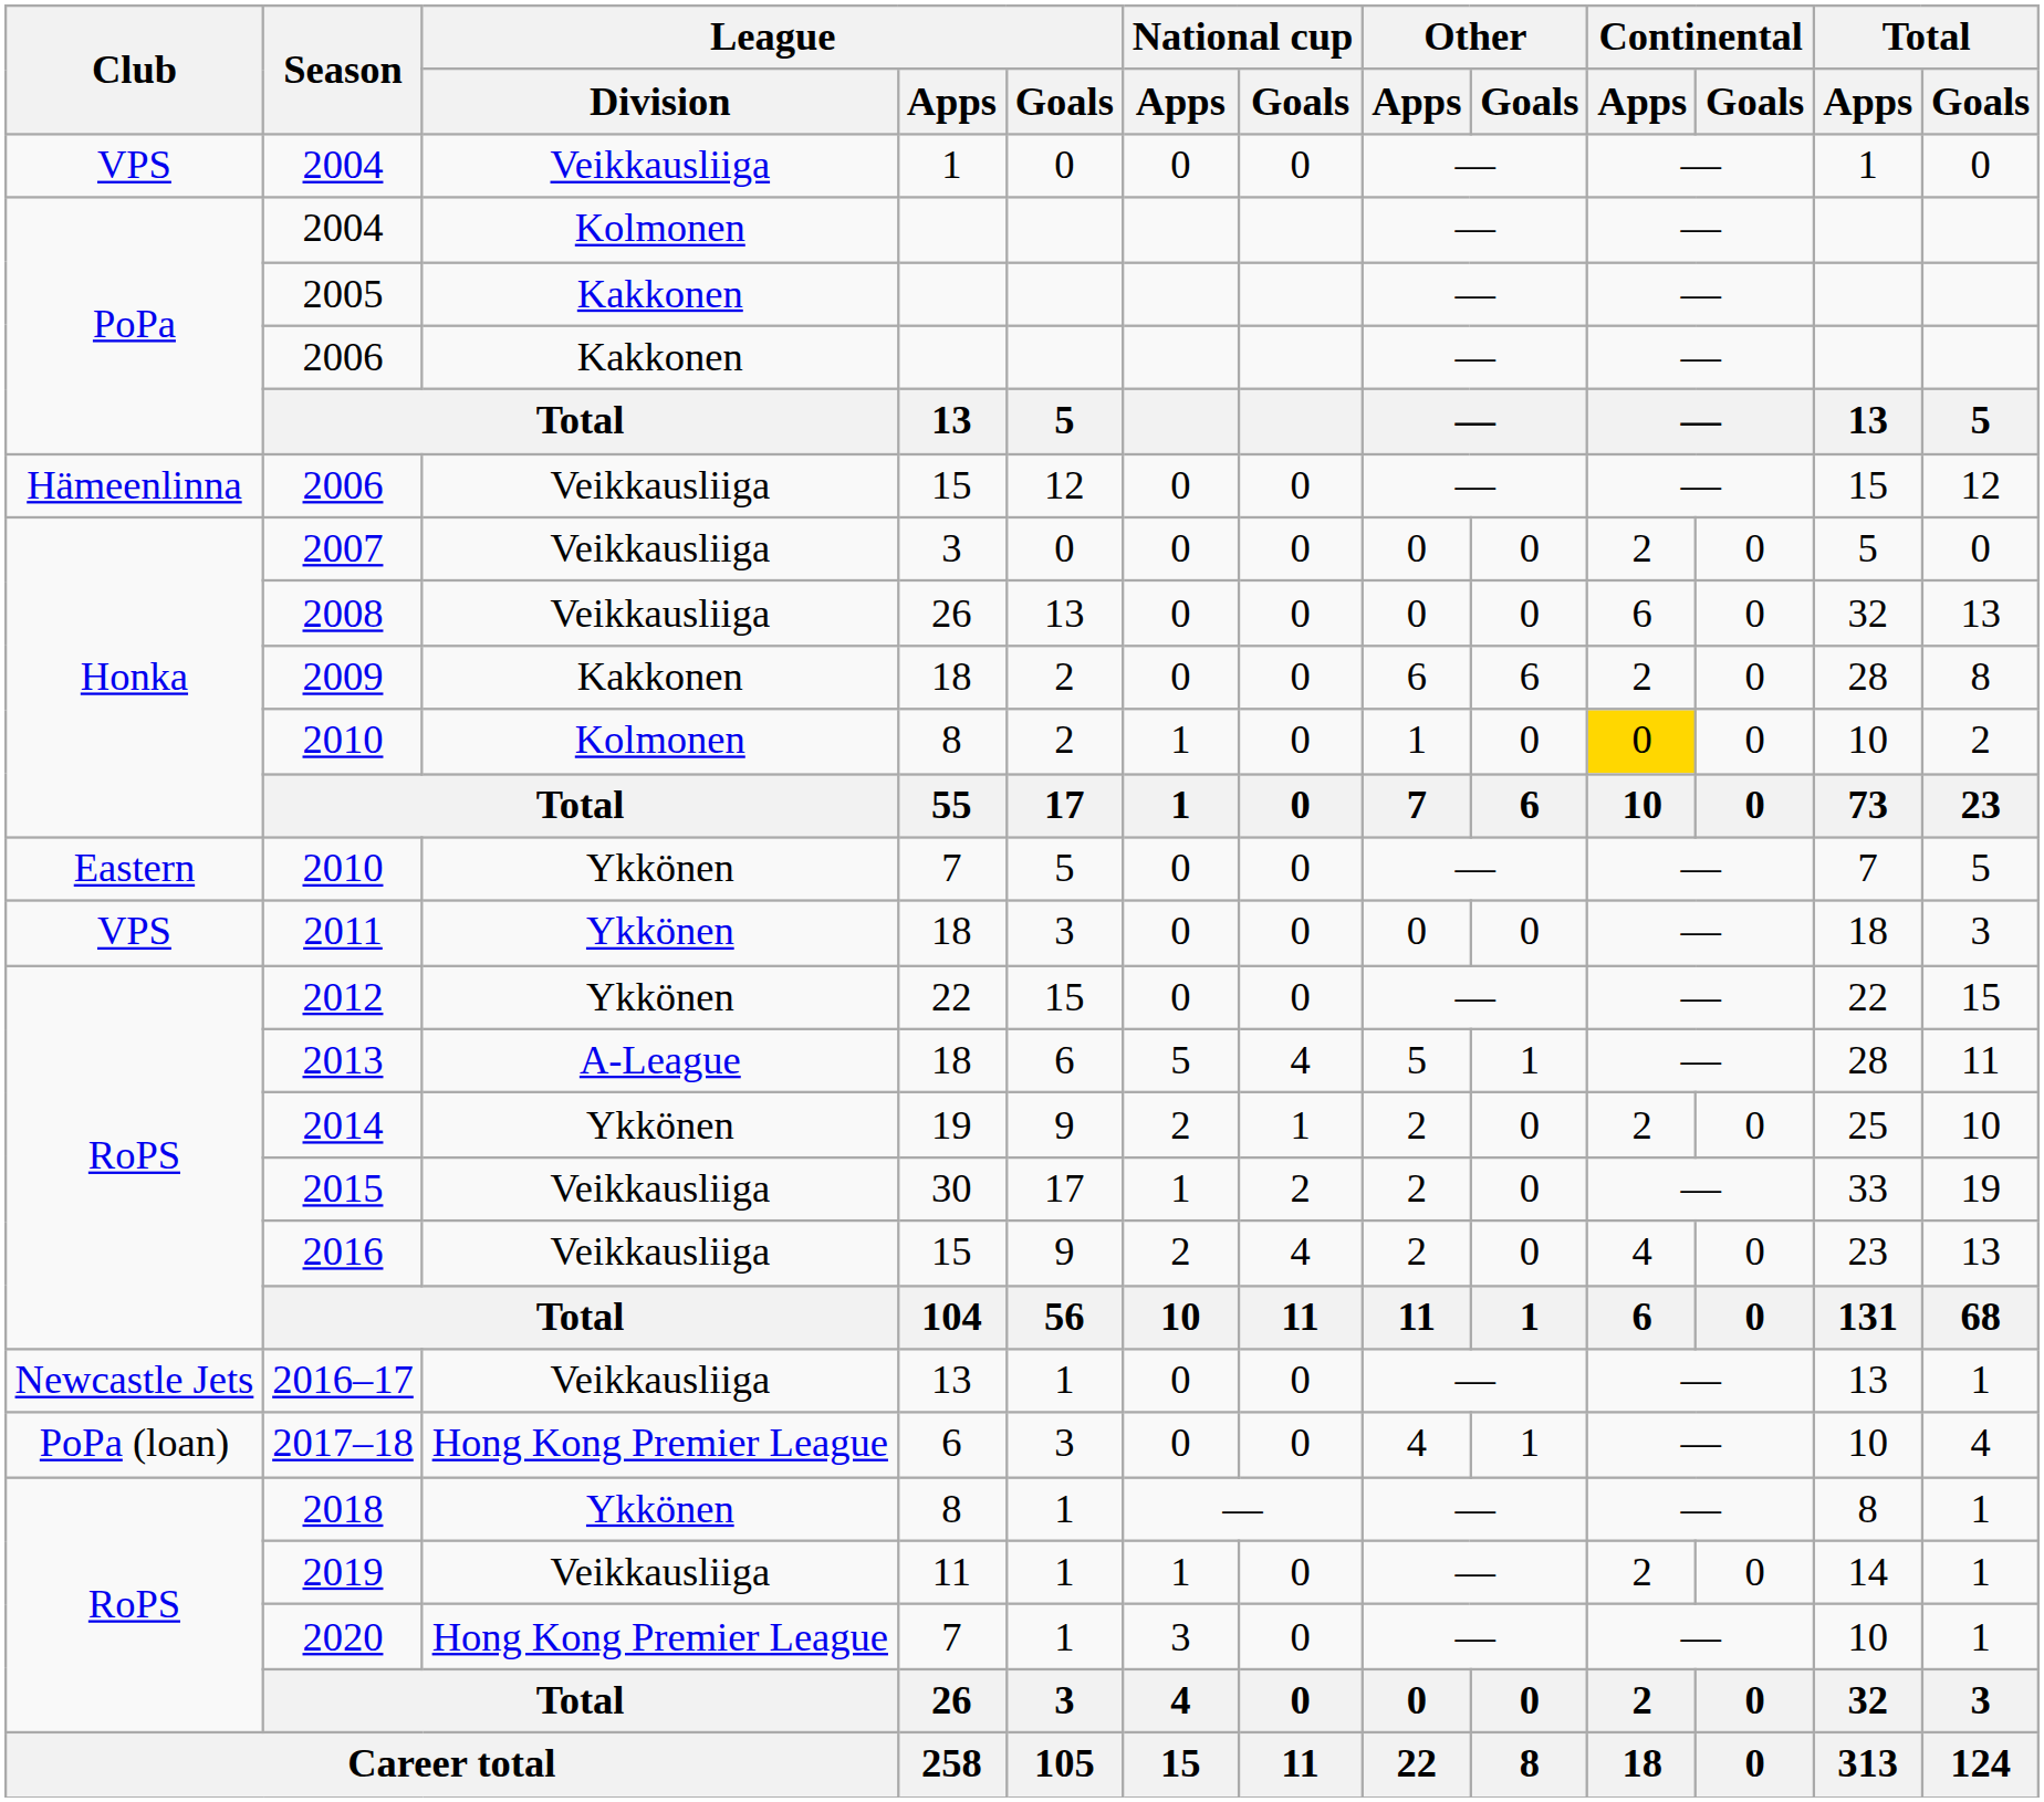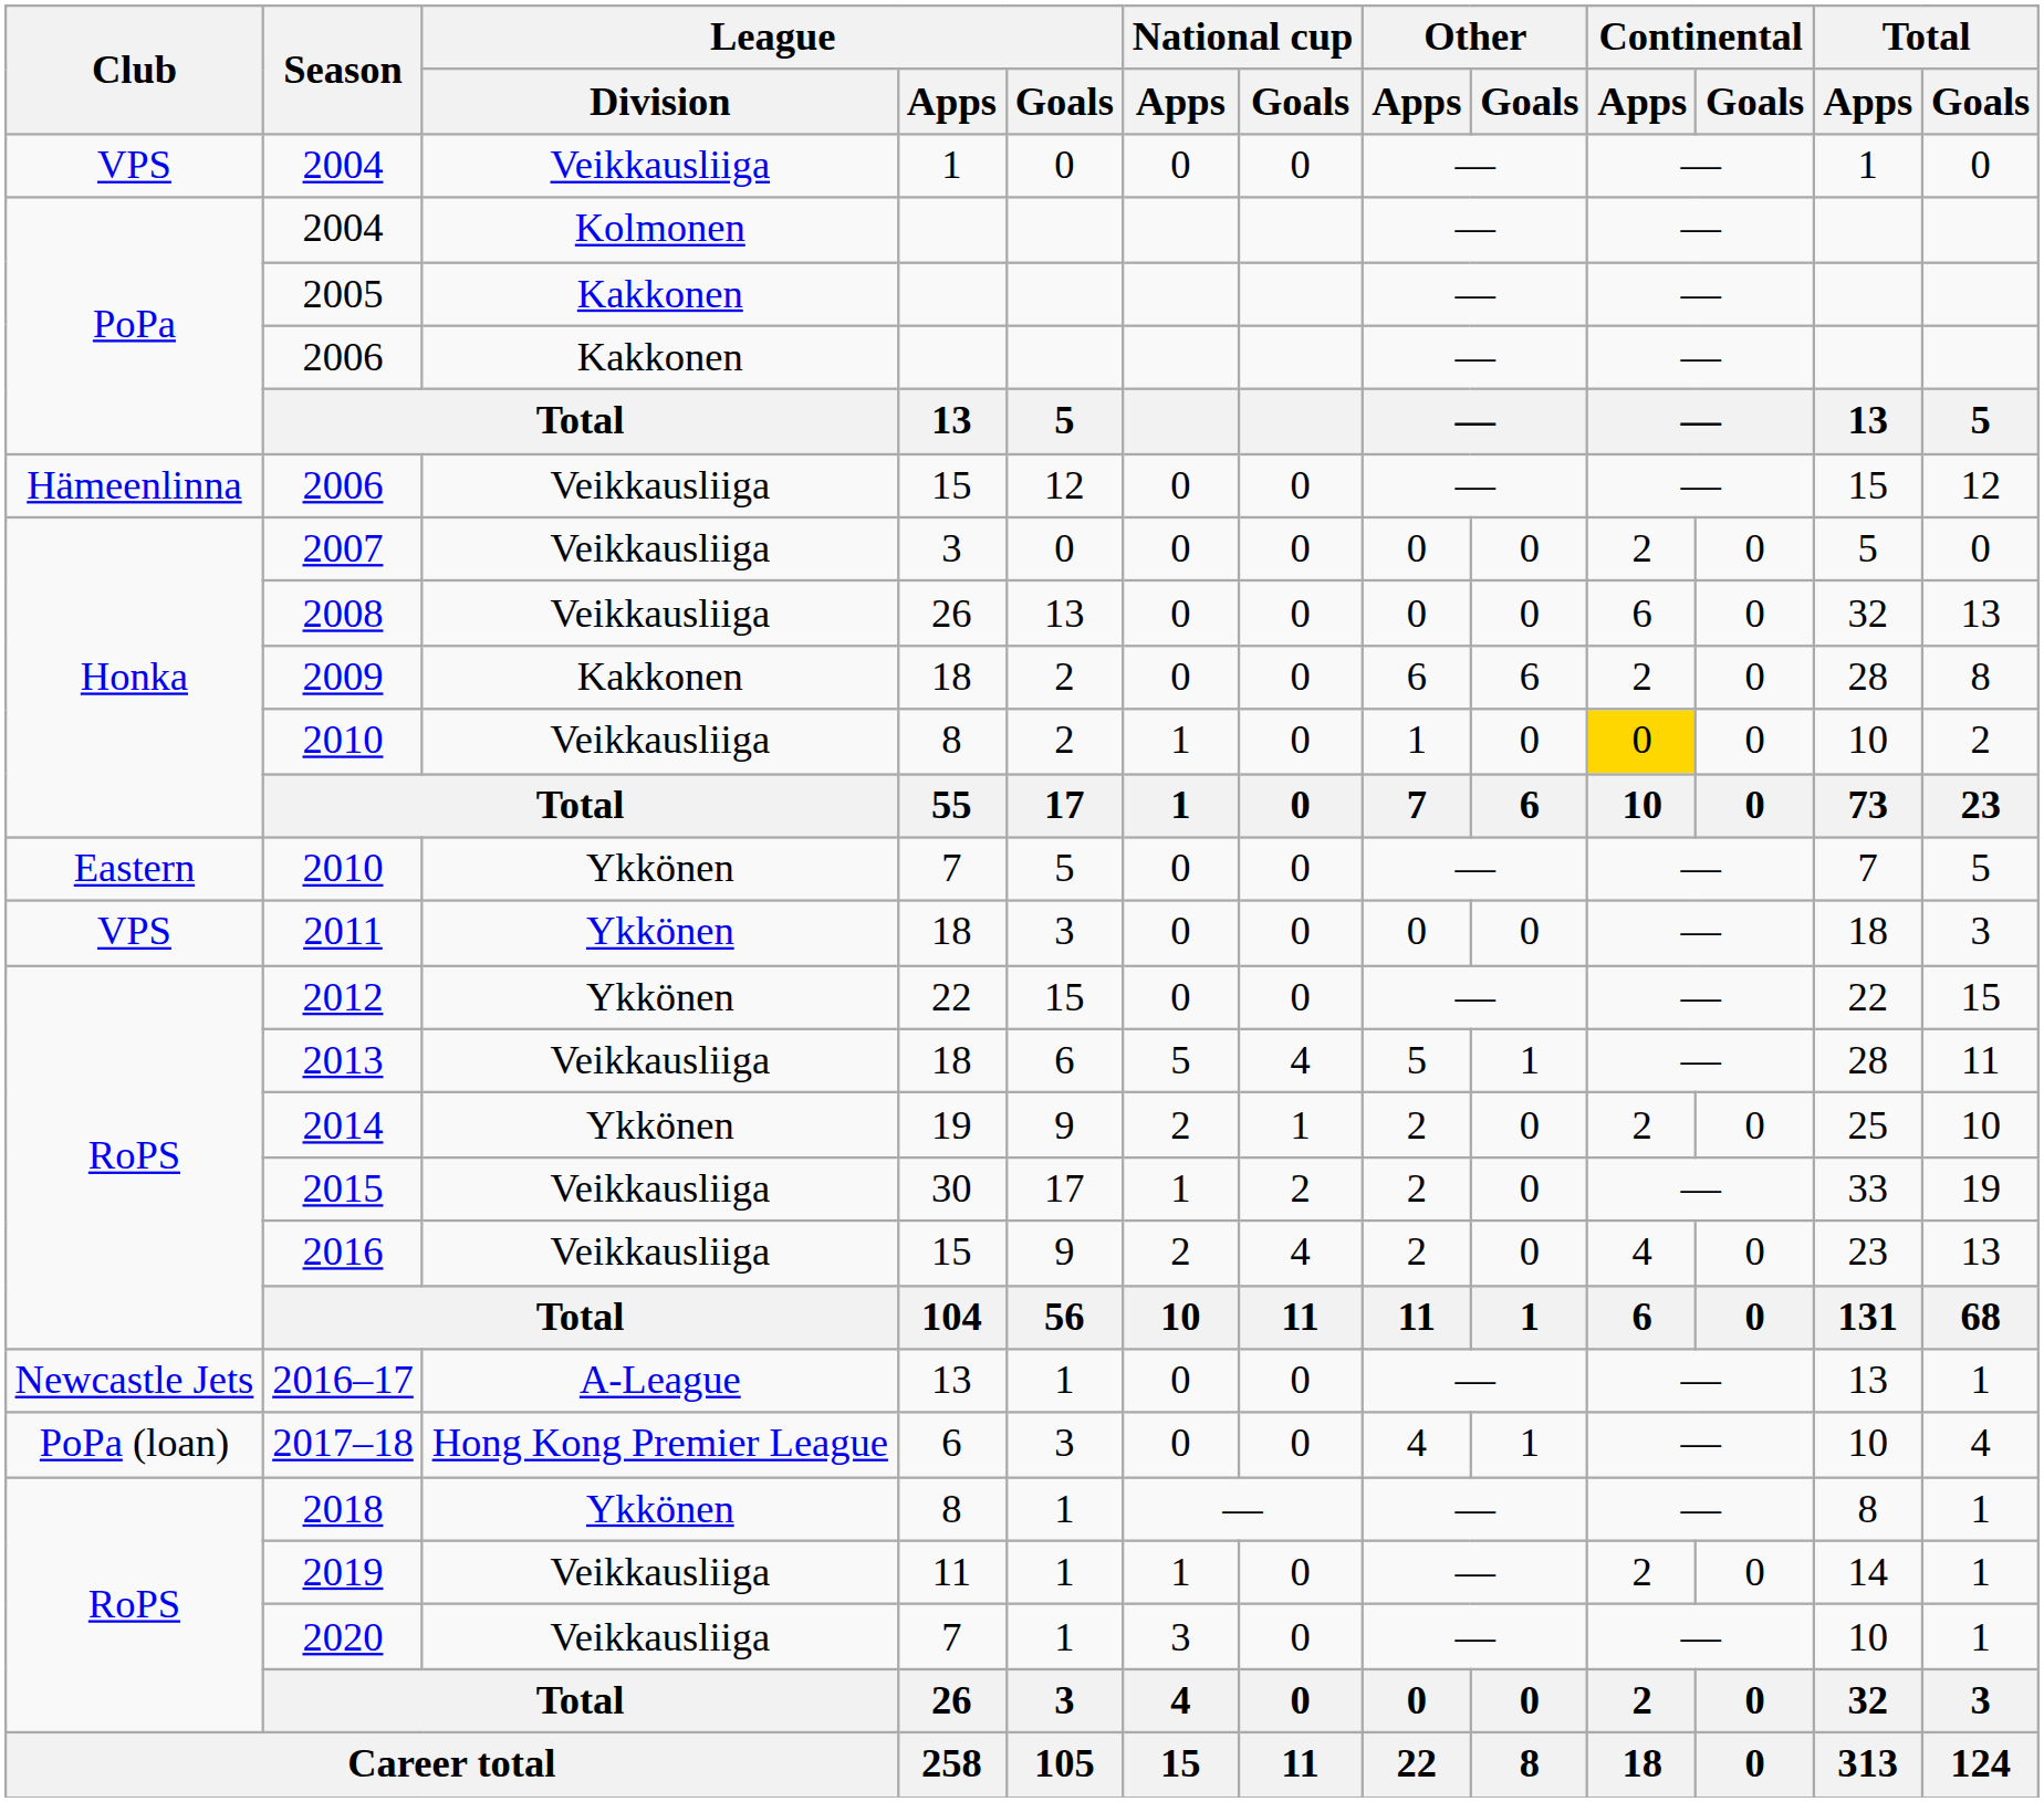 <table class="wikitable" style="text-align:center">
 <tr>
 <th rowspan="2">Club</th>
 <th rowspan="2">Season</th>
 <th colspan="3">League</th>
 <th colspan="2">National cup</th>
 <th colspan="2">Other</th>
 <th colspan="2">Continental</th>
 <th colspan="2">Total</th>
 </tr>
 <tr>
 <th>Division</th>
 <th>Apps</th>
 <th>Goals</th>
 <th>Apps</th>
 <th>Goals</th>
 <th>Apps</th>
 <th>Goals</th>
 <th>Apps</th>
 <th>Goals</th>
 <th>Apps</th>
 <th>Goals</th>
 </tr>
 <tr>
 <td><a href='#'>VPS</a></td>
 <td><a href='#'>2004</a></td>
 <td><a href='#'>Veikkausliiga</a></td>
 <td>1</td>
 <td>0</td>
 <td>0</td>
 <td>0</td>
 <td colspan="2">—</td>
 <td colspan="2">—</td>
 <td>1</td>
 <td>0</td>
 </tr>
 <tr>
 <td rowspan="4"><a href='#'>PoPa</a></td>
 <td>2004</td>
 <td><a href='#'>Kolmonen</a></td>
 <td></td>
 <td></td>
 <td></td>
 <td></td>
 <td colspan="2">—</td>
 <td colspan="2">—</td>
 <td></td>
 <td></td>
 </tr>
 <tr>
 <td>2005</td>
 <td><a href='#'>Kakkonen</a></td>
 <td></td>
 <td></td>
 <td></td>
 <td></td>
 <td colspan="2">—</td>
 <td colspan="2">—</td>
 <td></td>
 <td></td>
 </tr>
 <tr>
 <td>2006</td>
 <td>Kakkonen</td>
 <td></td>
 <td></td>
 <td></td>
 <td></td>
 <td colspan="2">—</td>
 <td colspan="2">—</td>
 <td></td>
 <td></td>
 </tr>
 <tr>
 <th colspan="2">Total</th>
 <th>13</th>
 <th>5</th>
 <th></th>
 <th></th>
 <th colspan="2">—</th>
 <th colspan="2">—</th>
 <th>13</th>
 <th>5</th>
 </tr>
 <tr>
 <td><a href='#'>Hämeenlinna</a></td>
 <td><a href='#'>2006</a></td>
 <td>Veikkausliiga</td>
 <td>15</td>
 <td>12</td>
 <td>0</td>
 <td>0</td>
 <td colspan="2">—</td>
 <td colspan="2">—</td>
 <td>15</td>
 <td>12</td>
 </tr>
 <tr>
 <td rowspan="5"><a href='#'>Honka</a></td>
 <td><a href='#'>2007</a></td>
 <td>Veikkausliiga</td>
 <td>3</td>
 <td>0</td>
 <td>0</td>
 <td>0</td>
 <td>0</td>
 <td>0</td>
 <td>2</td>
 <td>0</td>
 <td>5</td>
 <td>0</td>
 </tr>
 <tr>
 <td><a href='#'>2008</a></td>
 <td>Veikkausliiga</td>
 <td>26</td>
 <td>13</td>
 <td>0</td>
 <td>0</td>
 <td>0</td>
 <td>0</td>
 <td>6</td>
 <td>0</td>
 <td>32</td>
 <td>13</td>
 </tr>
 <tr>
 <td><a href='#'>2009</a></td>
 <td>Kakkonen</td>
 <td>18</td>
 <td>2</td>
 <td>0</td>
 <td>0</td>
 <td>6</td>
 <td>6</td>
 <td>2</td>
 <td>0</td>
 <td>28</td>
 <td>8</td>
 </tr>
 <tr>
 <td><a href='#'>2010</a></td>
-<td><a href='#'>Kolmonen</a></td>
+<td>Veikkausliiga</td>
 <td>8</td>
 <td>2</td>
 <td>1</td>
 <td>0</td>
 <td>1</td>
 <td>0</td>
 <td style="background: gold;">0</td>
 <td>0</td>
 <td>10</td>
 <td>2</td>
 </tr>
 <tr>
 <th colspan="2">Total</th>
 <th>55</th>
 <th>17</th>
 <th>1</th>
 <th>0</th>
 <th>7</th>
 <th>6</th>
 <th>10</th>
 <th>0</th>
 <th>73</th>
 <th>23</th>
 </tr>
 <tr>
 <td><a href='#'>Eastern</a></td>
 <td><a href='#'>2010</a></td>
 <td>Ykkönen</td>
 <td>7</td>
 <td>5</td>
 <td>0</td>
 <td>0</td>
 <td colspan="2">—</td>
 <td colspan="2">—</td>
 <td>7</td>
 <td>5</td>
 </tr>
 <tr>
 <td><a href='#'>VPS</a></td>
 <td><a href='#'>2011</a></td>
 <td><a href='#'>Ykkönen</a></td>
 <td>18</td>
 <td>3</td>
 <td>0</td>
 <td>0</td>
 <td>0</td>
 <td>0</td>
 <td colspan="2">—</td>
 <td>18</td>
 <td>3</td>
 </tr>
 <tr>
 <td rowspan="6"><a href='#'>RoPS</a></td>
 <td><a href='#'>2012</a></td>
 <td>Ykkönen</td>
 <td>22</td>
 <td>15</td>
 <td>0</td>
 <td>0</td>
 <td colspan="2">—</td>
 <td colspan="2">—</td>
 <td>22</td>
 <td>15</td>
 </tr>
 <tr>
 <td><a href='#'>2013</a></td>
-<td><a href='#'>A-League</a></td>
+<td>Veikkausliiga</td>
 <td>18</td>
 <td>6</td>
 <td>5</td>
 <td>4</td>
 <td>5</td>
 <td>1</td>
 <td colspan="2">—</td>
 <td>28</td>
 <td>11</td>
 </tr>
 <tr>
 <td><a href='#'>2014</a></td>
 <td>Ykkönen</td>
 <td>19</td>
 <td>9</td>
 <td>2</td>
 <td>1</td>
 <td>2</td>
 <td>0</td>
 <td>2</td>
 <td>0</td>
 <td>25</td>
 <td>10</td>
 </tr>
 <tr>
 <td><a href='#'>2015</a></td>
 <td>Veikkausliiga</td>
 <td>30</td>
 <td>17</td>
 <td>1</td>
 <td>2</td>
 <td>2</td>
 <td>0</td>
 <td colspan="2">—</td>
 <td>33</td>
 <td>19</td>
 </tr>
 <tr>
 <td><a href='#'>2016</a></td>
 <td>Veikkausliiga</td>
 <td>15</td>
 <td>9</td>
 <td>2</td>
 <td>4</td>
 <td>2</td>
 <td>0</td>
 <td>4</td>
 <td>0</td>
 <td>23</td>
 <td>13</td>
 </tr>
 <tr>
 <th colspan="2">Total</th>
 <th>104</th>
 <th>56</th>
 <th>10</th>
 <th>11</th>
 <th>11</th>
 <th>1</th>
 <th>6</th>
 <th>0</th>
 <th>131</th>
 <th>68</th>
 </tr>
 <tr>
 <td><a href='#'>Newcastle Jets</a></td>
 <td><a href='#'>2016–17</a></td>
-<td>Veikkausliiga</td>
+<td><a href='#'>A-League</a></td>
 <td>13</td>
 <td>1</td>
 <td>0</td>
 <td>0</td>
 <td colspan="2">—</td>
 <td colspan="2">—</td>
 <td>13</td>
 <td>1</td>
 </tr>
 <tr>
 <td><a href='#'>PoPa</a> (loan)</td>
 <td><a href='#'>2017–18</a></td>
 <td><a href='#'>Hong Kong Premier League</a></td>
 <td>6</td>
 <td>3</td>
 <td>0</td>
 <td>0</td>
 <td>4</td>
 <td>1</td>
 <td colspan="2">—</td>
 <td>10</td>
 <td>4</td>
 </tr>
 <tr>
 <td rowspan="4"><a href='#'>RoPS</a></td>
 <td><a href='#'>2018</a></td>
 <td><a href='#'>Ykkönen</a></td>
 <td>8</td>
 <td>1</td>
 <td colspan="2">—</td>
 <td colspan="2">—</td>
 <td colspan="2">—</td>
 <td>8</td>
 <td>1</td>
 </tr>
 <tr>
 <td><a href='#'>2019</a></td>
 <td>Veikkausliiga</td>
 <td>11</td>
 <td>1</td>
 <td>1</td>
 <td>0</td>
 <td colspan="2">—</td>
 <td>2</td>
 <td>0</td>
 <td>14</td>
 <td>1</td>
 </tr>
 <tr>
 <td><a href='#'>2020</a></td>
-<td><a href='#'>Hong Kong Premier League</a></td>
+<td>Veikkausliiga</td>
 <td>7</td>
 <td>1</td>
 <td>3</td>
 <td>0</td>
 <td colspan="2">—</td>
 <td colspan="2">—</td>
 <td>10</td>
 <td>1</td>
 </tr>
 <tr>
 <th colspan="2">Total</th>
 <th>26</th>
 <th>3</th>
 <th>4</th>
 <th>0</th>
 <th>0</th>
 <th>0</th>
 <th>2</th>
 <th>0</th>
 <th>32</th>
 <th>3</th>
 </tr>
 <tr>
 <th colspan="3">Career total</th>
 <th>258</th>
 <th>105</th>
 <th>15</th>
 <th>11</th>
 <th>22</th>
 <th>8</th>
 <th>18</th>
 <th>0</th>
 <th>313</th>
 <th>124</th>
 </tr>
 </table>
